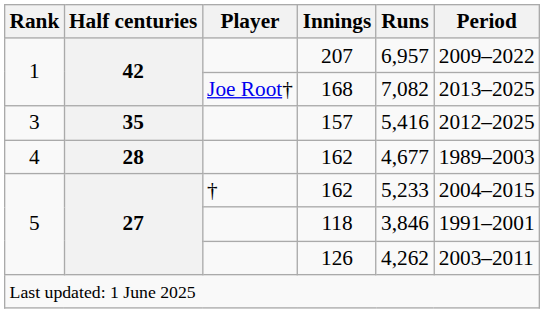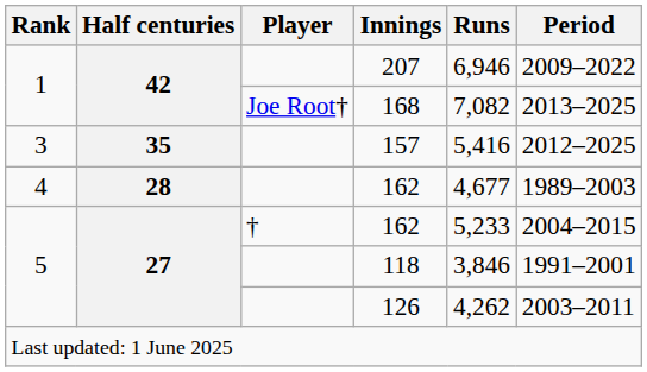 <table class="wikitable plainrowheaders sortable">
 <tr>
 <th scope=col>Rank</th>
 <th scope=col>Half centuries</th>
 <th scope=col>Player</th>
 <th scope=col>Innings</th>
 <th scope=col>Runs</th>
 <th scope=col>Period</th>
 </tr>
 <tr>
 <td align=center rowspan=2>1</td>
 <th rowspan="2" scope="row" style="text-align:center;">42</th>
 <td></td>
 <td align=center>207</td>
-<td align=center>6,957</td>
+<td align=center>6,946</td>
 <td>2009–2022</td>
 </tr>
 <tr>
 <td><a href='#'>Joe Root</a>†</td>
 <td align=center>168</td>
 <td align=center>7,082</td>
 <td>2013–2025</td>
 </tr>
 <tr>
 <td align=center>3</td>
 <th scope=row style="text-align:center;">35</th>
 <td></td>
 <td align=center>157</td>
 <td align=center>5,416</td>
 <td>2012–2025</td>
 </tr>
 <tr>
 <td align=center>4</td>
 <th scope=row style=text-align:center;>28</th>
 <td></td>
 <td align=center>162</td>
 <td align=center>4,677</td>
 <td>1989–2003</td>
 </tr>
 <tr>
 <td align=center rowspan=3>5</td>
 <th scope=row style=text-align:center; rowspan=3>27</th>
 <td>†</td>
 <td align=center>162</td>
 <td align=center>5,233</td>
 <td>2004–2015</td>
 </tr>
 <tr>
 <td></td>
 <td align=center>118</td>
 <td align=center>3,846</td>
 <td>1991–2001</td>
 </tr>
 <tr>
 <td></td>
 <td align=center>126</td>
 <td align=center>4,262</td>
 <td>2003–2011</td>
 </tr>
 <tr class=sortbottom>
 <td colspan=6><small>Last updated: 1 June 2025</small></td>
 </tr>
 </table>
